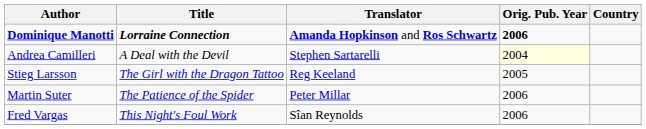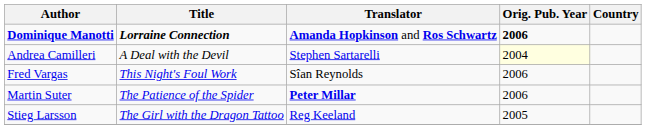 <table class="wikitable">
 <tr>
 <th>Author</th>
 <th>Title</th>
 <th>Translator</th>
 <th>Orig. Pub. Year</th>
 <th>Country</th>
 </tr>
 <tr>
 <td><strong><a href='#'>Dominique Manotti</a></strong></td>
 <td><strong><em>Lorraine Connection</em></strong></td>
 <td><strong><a href='#'>Amanda Hopkinson</a></strong> and <strong><a href='#'>Ros Schwartz</a></strong></td>
 <td><strong>2006</strong></td>
 <td></td>
 </tr>
 <tr>
 <td><a href='#'>Andrea Camilleri</a></td>
 <td><em>A Deal with the Devil</em></td>
 <td><a href='#'>Stephen Sartarelli</a></td>
 <td style="background: lightyellow;">2004</td>
 <td></td>
 </tr>
 <tr>
+<td><a href='#'>Fred Vargas</a></td>
+<td><em><a href='#'>This Night's Foul Work</a></em></td>
+<td>Sîan Reynolds</td>
+<td>2006</td>
+<td></td>
+</tr>
+<tr>
+<td><a href='#'>Martin Suter</a></td>
+<td><em><a href='#'>The Patience of the Spider</a></em></td>
+<td><strong><a href='#'>Peter Millar</a></strong></td>
+<td>2006</td>
+<td></td>
+</tr>
+<tr>
 <td><a href='#'>Stieg Larsson</a></td>
 <td><em><a href='#'>The Girl with the Dragon Tattoo</a></em></td>
 <td><a href='#'>Reg Keeland</a></td>
 <td>2005</td>
 <td></td>
 </tr>
 <tr>
-<td><a href='#'>Martin Suter</a></td>
-<td><em><a href='#'>The Patience of the Spider</a></em></td>
-<td><a href='#'>Peter Millar</a></td>
-<td>2006</td>
-<td></td>
-</tr>
-<tr>
-<td><a href='#'>Fred Vargas</a></td>
-<td><em><a href='#'>This Night's Foul Work</a></em></td>
-<td>Sîan Reynolds</td>
-<td>2006</td>
-<td></td>
-</tr>
-<tr>
 </tr>
 </table>
